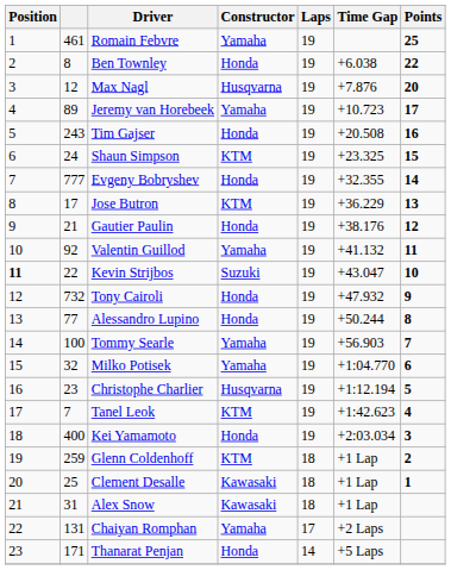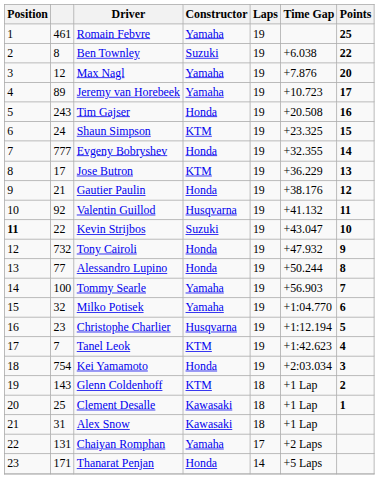 <table class="wikitable" style="font-size:95%;">
 <tr>
 <th>Position</th>
 <th></th>
 <th>Driver</th>
 <th>Constructor</th>
 <th>Laps</th>
 <th>Time Gap</th>
 <th>Points</th>
 </tr>
 <tr>
 <td>1</td>
 <td>461</td>
 <td> <a href='#'>Romain Febvre</a></td>
 <td><a href='#'>Yamaha</a></td>
 <td>19</td>
 <td></td>
 <td><strong>25</strong></td>
 </tr>
 <tr>
 <td>2</td>
 <td>8</td>
 <td> <a href='#'>Ben Townley</a></td>
-<td><a href='#'>Honda</a></td>
+<td><a href='#'>Suzuki</a></td>
 <td>19</td>
 <td>+6.038</td>
 <td><strong>22</strong></td>
 </tr>
 <tr>
 <td>3</td>
 <td>12</td>
 <td> <a href='#'>Max Nagl</a></td>
-<td><a href='#'>Husqvarna</a></td>
+<td><a href='#'>Yamaha</a></td>
 <td>19</td>
 <td>+7.876</td>
 <td><strong>20</strong></td>
 </tr>
 <tr>
 <td>4</td>
 <td>89</td>
 <td> <a href='#'>Jeremy van Horebeek</a></td>
 <td><a href='#'>Yamaha</a></td>
 <td>19</td>
 <td>+10.723</td>
 <td><strong>17</strong></td>
 </tr>
 <tr>
 <td>5</td>
 <td>243</td>
 <td> <a href='#'>Tim Gajser</a></td>
 <td><a href='#'>Honda</a></td>
 <td>19</td>
 <td>+20.508</td>
 <td><strong>16</strong></td>
 </tr>
 <tr>
 <td>6</td>
 <td>24</td>
 <td> <a href='#'>Shaun Simpson</a></td>
 <td><a href='#'>KTM</a></td>
 <td>19</td>
 <td>+23.325</td>
 <td><strong>15</strong></td>
 </tr>
 <tr>
 <td>7</td>
 <td>777</td>
 <td> <a href='#'>Evgeny Bobryshev</a></td>
 <td><a href='#'>Honda</a></td>
 <td>19</td>
 <td>+32.355</td>
 <td><strong>14</strong></td>
 </tr>
 <tr>
 <td>8</td>
 <td>17</td>
 <td> <a href='#'>Jose Butron</a></td>
 <td><a href='#'>KTM</a></td>
 <td>19</td>
 <td>+36.229</td>
 <td><strong>13</strong></td>
 </tr>
 <tr>
 <td>9</td>
 <td>21</td>
 <td> <a href='#'>Gautier Paulin</a></td>
 <td><a href='#'>Honda</a></td>
 <td>19</td>
 <td>+38.176</td>
 <td><strong>12</strong></td>
 </tr>
 <tr>
 <td>10</td>
 <td>92</td>
 <td> <a href='#'>Valentin Guillod</a></td>
-<td><a href='#'>Yamaha</a></td>
+<td><a href='#'>Husqvarna</a></td>
 <td>19</td>
 <td>+41.132</td>
 <td><strong>11</strong></td>
 </tr>
 <tr>
 <td><strong>11</strong></td>
 <td>22</td>
 <td> <a href='#'>Kevin Strijbos</a></td>
 <td><a href='#'>Suzuki</a></td>
 <td>19</td>
 <td>+43.047</td>
 <td><strong>10</strong></td>
 </tr>
 <tr>
 <td>12</td>
 <td>732</td>
 <td> <a href='#'>Tony Cairoli</a></td>
 <td><a href='#'>Honda</a></td>
 <td>19</td>
 <td>+47.932</td>
 <td><strong>9</strong></td>
 </tr>
 <tr>
 <td>13</td>
 <td>77</td>
 <td> <a href='#'>Alessandro Lupino</a></td>
 <td><a href='#'>Honda</a></td>
 <td>19</td>
 <td>+50.244</td>
 <td><strong>8</strong></td>
 </tr>
 <tr>
 <td>14</td>
 <td>100</td>
 <td> <a href='#'>Tommy Searle</a></td>
 <td><a href='#'>Yamaha</a></td>
 <td>19</td>
 <td>+56.903</td>
 <td><strong>7</strong></td>
 </tr>
 <tr>
 <td>15</td>
 <td>32</td>
 <td> <a href='#'>Milko Potisek</a></td>
 <td><a href='#'>Yamaha</a></td>
 <td>19</td>
 <td>+1:04.770</td>
 <td><strong>6</strong></td>
 </tr>
 <tr>
 <td>16</td>
 <td>23</td>
 <td> <a href='#'>Christophe Charlier</a></td>
 <td><a href='#'>Husqvarna</a></td>
 <td>19</td>
 <td>+1:12.194</td>
 <td><strong>5</strong></td>
 </tr>
 <tr>
 <td>17</td>
 <td>7</td>
 <td> <a href='#'>Tanel Leok</a></td>
 <td><a href='#'>KTM</a></td>
 <td>19</td>
 <td>+1:42.623</td>
 <td><strong>4</strong></td>
 </tr>
 <tr>
 <td>18</td>
-<td>400</td>
+<td>754</td>
 <td> <a href='#'>Kei Yamamoto</a></td>
 <td><a href='#'>Honda</a></td>
 <td>19</td>
 <td>+2:03.034</td>
 <td><strong>3</strong></td>
 </tr>
 <tr>
 <td>19</td>
-<td>259</td>
+<td>143</td>
 <td> <a href='#'>Glenn Coldenhoff</a></td>
 <td><a href='#'>KTM</a></td>
 <td>18</td>
 <td>+1 Lap</td>
 <td><strong>2</strong></td>
 </tr>
 <tr>
 <td>20</td>
 <td>25</td>
 <td> <a href='#'>Clement Desalle</a></td>
 <td><a href='#'>Kawasaki</a></td>
 <td>18</td>
 <td>+1 Lap</td>
 <td><strong>1</strong></td>
 </tr>
 <tr>
 <td>21</td>
 <td>31</td>
 <td> <a href='#'>Alex Snow</a></td>
 <td><a href='#'>Kawasaki</a></td>
 <td>18</td>
 <td>+1 Lap</td>
 <td></td>
 </tr>
 <tr>
 <td>22</td>
 <td>131</td>
 <td> <a href='#'>Chaiyan Romphan</a></td>
 <td><a href='#'>Yamaha</a></td>
 <td>17</td>
 <td>+2 Laps</td>
 <td></td>
 </tr>
 <tr>
 <td>23</td>
 <td>171</td>
 <td> <a href='#'>Thanarat Penjan</a></td>
 <td><a href='#'>Honda</a></td>
 <td>14</td>
 <td>+5 Laps</td>
 <td></td>
 </tr>
 <tr>
 </tr>
 </table>
